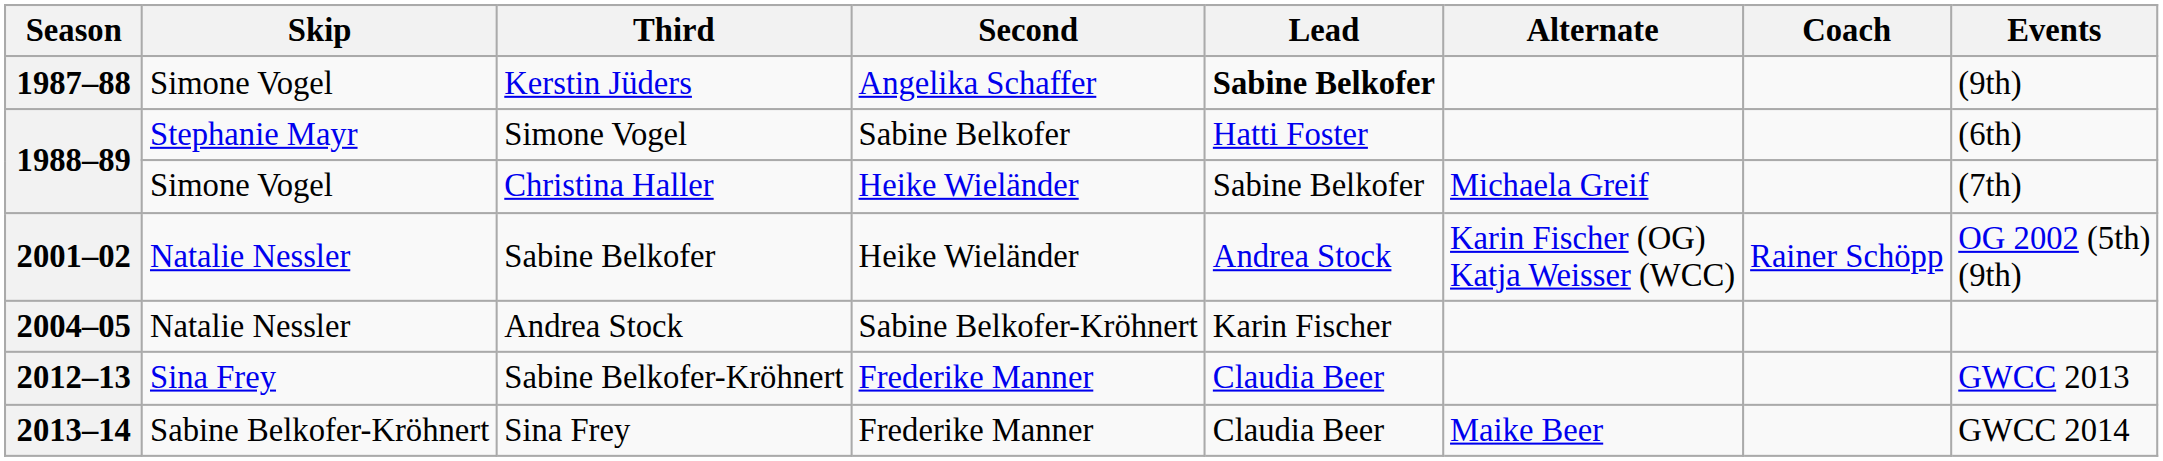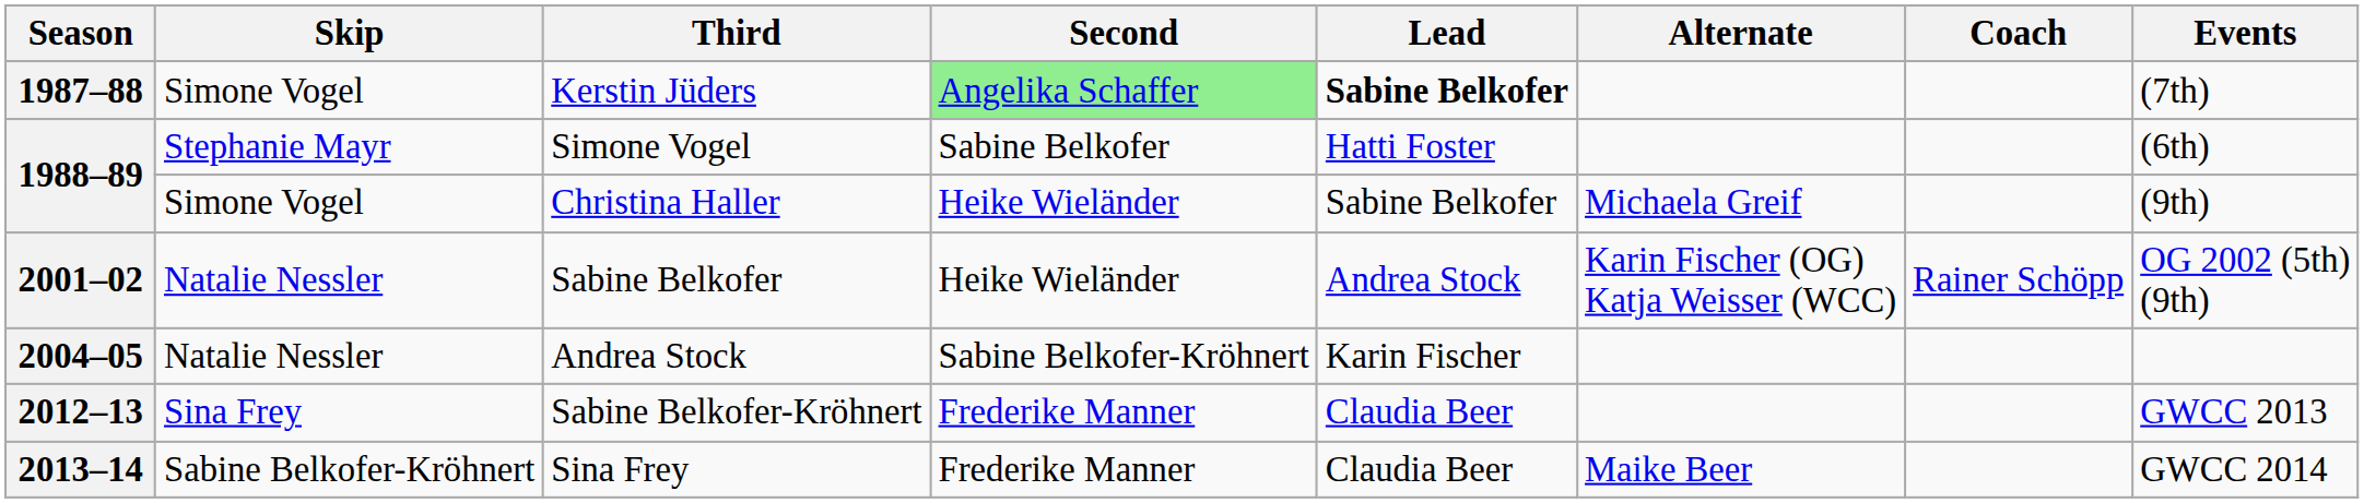 <table class="wikitable">
 <tr>
 <th scope="col" width=60>Season</th>
 <th scope="col">Skip</th>
 <th scope="col">Third</th>
 <th scope="col">Second</th>
 <th scope="col">Lead</th>
 <th scope="col">Alternate</th>
 <th scope="col">Coach</th>
 <th scope="col">Events</th>
 </tr>
 <tr>
 <th scope="row">1987–88</th>
 <td>Simone Vogel</td>
 <td><a href='#'>Kerstin Jüders</a></td>
-<td><a href='#'>Angelika Schaffer</a></td>
+<td style="background: lightgreen;"><a href='#'>Angelika Schaffer</a></td>
 <td><strong>Sabine Belkofer</strong></td>
 <td></td>
 <td></td>
-<td> (9th)</td>
+<td> (7th)</td>
 </tr>
 <tr>
 <th scope="row" rowspan=2>1988–89</th>
 <td><a href='#'>Stephanie Mayr</a></td>
 <td>Simone Vogel</td>
 <td>Sabine Belkofer</td>
 <td><a href='#'>Hatti Foster</a></td>
 <td></td>
 <td></td>
 <td> (6th)</td>
 </tr>
 <tr>
 <td>Simone Vogel</td>
 <td><a href='#'>Christina Haller</a></td>
 <td><a href='#'>Heike Wieländer</a></td>
 <td>Sabine Belkofer</td>
 <td><a href='#'>Michaela Greif</a></td>
 <td></td>
-<td> (7th)</td>
+<td> (9th)</td>
 </tr>
 <tr>
 <th scope="row">2001–02</th>
 <td><a href='#'>Natalie Nessler</a></td>
 <td>Sabine Belkofer</td>
 <td>Heike Wieländer</td>
 <td><a href='#'>Andrea Stock</a></td>
 <td><a href='#'>Karin Fischer</a> (OG)<br><a href='#'>Katja Weisser</a> (WCC)</td>
 <td><a href='#'>Rainer Schöpp</a></td>
 <td><a href='#'>OG 2002</a> (5th)<br> (9th)</td>
 </tr>
 <tr>
 <th scope="row">2004–05</th>
 <td>Natalie Nessler</td>
 <td>Andrea Stock</td>
 <td>Sabine Belkofer-Kröhnert</td>
 <td>Karin Fischer</td>
 <td></td>
 <td></td>
 <td></td>
 </tr>
 <tr>
 <th scope="row">2012–13</th>
 <td><a href='#'>Sina Frey</a></td>
 <td>Sabine Belkofer-Kröhnert</td>
 <td><a href='#'>Frederike Manner</a></td>
 <td><a href='#'>Claudia Beer</a></td>
 <td></td>
 <td></td>
 <td><a href='#'>GWCC</a> 2013 </td>
 </tr>
 <tr>
 <th scope="row">2013–14</th>
 <td>Sabine Belkofer-Kröhnert</td>
 <td>Sina Frey</td>
 <td>Frederike Manner</td>
 <td>Claudia Beer</td>
 <td><a href='#'>Maike Beer</a></td>
 <td></td>
 <td>GWCC 2014 </td>
 </tr>
 </table>
